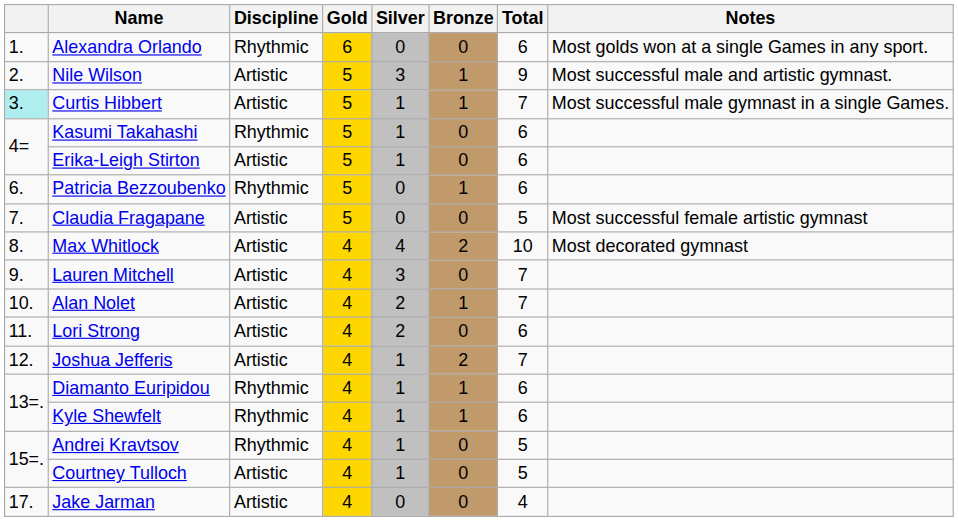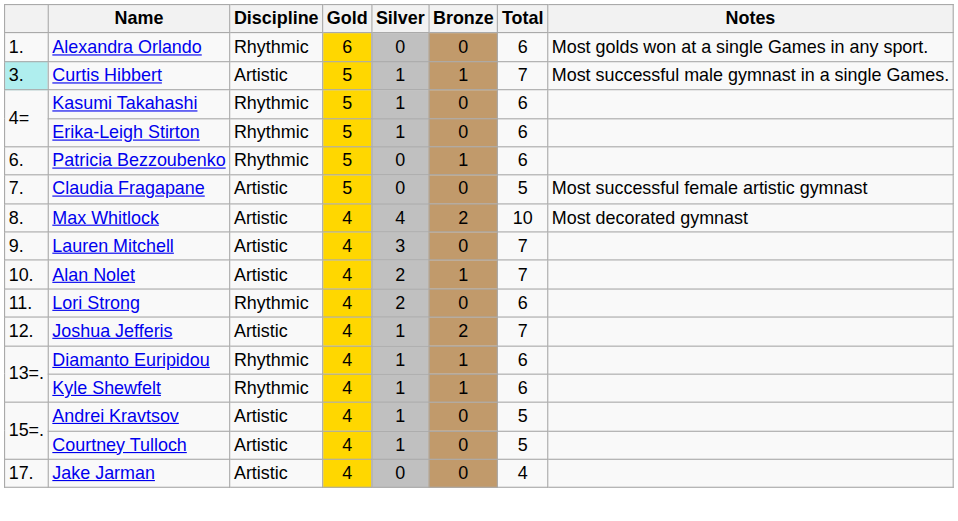 <table class="sortable wikitable">
 <tr>
 <th></th>
 <th>Name</th>
 <th>Discipline</th>
 <th>Gold</th>
 <th>Silver</th>
 <th>Bronze</th>
 <th>Total</th>
 <th>Notes</th>
 </tr>
 <tr>
 <td>1.</td>
 <td> <a href='#'>Alexandra Orlando</a></td>
 <td>Rhythmic</td>
 <td bgcolor="gold" align="center">6</td>
 <td bgcolor="silver" align="center">0</td>
 <td bgcolor="#C19A6B" align="center">0</td>
 <td align="center">6</td>
 <td>Most golds won at a single Games in any sport.</td>
-</tr>
-<tr>
-<td>2.</td>
-<td> <a href='#'>Nile Wilson</a></td>
-<td>Artistic</td>
-<td bgcolor="gold" align="center">5</td>
-<td bgcolor="silver" align="center">3</td>
-<td bgcolor="#C19A6B" align="center">1</td>
-<td align="center">9</td>
-<td>Most successful male and artistic gymnast.</td>
 </tr>
 <tr>
 <td style="background: paleturquoise;">3.</td>
 <td> <a href='#'>Curtis Hibbert</a></td>
 <td>Artistic</td>
 <td bgcolor="gold" align="center">5</td>
 <td bgcolor="silver" align="center">1</td>
 <td bgcolor="#C19A6B" align="center">1</td>
 <td align="center">7</td>
 <td>Most successful male gymnast in a single Games.</td>
 </tr>
 <tr>
 <td rowspan=2>4=</td>
 <td> <a href='#'>Kasumi Takahashi</a></td>
 <td>Rhythmic</td>
 <td bgcolor="gold" align="center">5</td>
 <td bgcolor="silver" align="center">1</td>
 <td bgcolor="#C19A6B" align="center">0</td>
 <td align="center">6</td>
 <td></td>
 </tr>
 <tr>
 <td> <a href='#'>Erika-Leigh Stirton</a></td>
-<td>Artistic</td>
+<td>Rhythmic</td>
 <td bgcolor="gold" align="center">5</td>
 <td bgcolor="silver" align="center">1</td>
 <td bgcolor="#C19A6B" align="center">0</td>
 <td align="center">6</td>
 <td></td>
 </tr>
 <tr>
 <td>6.</td>
 <td> <a href='#'>Patricia Bezzoubenko</a></td>
 <td>Rhythmic</td>
 <td bgcolor="gold" align="center">5</td>
 <td bgcolor="silver" align="center">0</td>
 <td bgcolor="#C19A6B" align="center">1</td>
 <td align="center">6</td>
 <td></td>
 </tr>
 <tr>
 <td>7.</td>
 <td> <a href='#'>Claudia Fragapane</a></td>
 <td>Artistic</td>
 <td bgcolor="gold" align="center">5</td>
 <td bgcolor="silver" align="center">0</td>
 <td bgcolor="#C19A6B" align="center">0</td>
 <td align="center">5</td>
 <td>Most successful female artistic gymnast</td>
 </tr>
 <tr>
 <td>8.</td>
 <td> <a href='#'>Max Whitlock</a></td>
 <td>Artistic</td>
 <td bgcolor="gold" align="center">4</td>
 <td bgcolor="silver" align="center">4</td>
 <td bgcolor="#C19A6B" align="center">2</td>
 <td align="center">10</td>
 <td>Most decorated gymnast</td>
 </tr>
 <tr>
 <td>9.</td>
 <td> <a href='#'>Lauren Mitchell</a></td>
 <td>Artistic</td>
 <td bgcolor="gold" align="center">4</td>
 <td bgcolor="silver" align="center">3</td>
 <td bgcolor="#C19A6B" align="center">0</td>
 <td align="center">7</td>
 <td></td>
 </tr>
 <tr>
 <td>10.</td>
 <td> <a href='#'>Alan Nolet</a></td>
 <td>Artistic</td>
 <td bgcolor="gold" align="center">4</td>
 <td bgcolor="silver" align="center">2</td>
 <td bgcolor="#C19A6B" align="center">1</td>
 <td align="center">7</td>
 <td></td>
 </tr>
 <tr>
 <td>11.</td>
 <td> <a href='#'>Lori Strong</a></td>
-<td>Artistic</td>
+<td>Rhythmic</td>
 <td bgcolor="gold" align="center">4</td>
 <td bgcolor="silver" align="center">2</td>
 <td bgcolor="#C19A6B" align="center">0</td>
 <td align="center">6</td>
 <td></td>
 </tr>
 <tr>
 <td>12.</td>
 <td> <a href='#'>Joshua Jefferis</a></td>
 <td>Artistic</td>
 <td bgcolor="gold" align="center">4</td>
 <td bgcolor="silver" align="center">1</td>
 <td bgcolor="#C19A6B" align="center">2</td>
 <td align="center">7</td>
 <td></td>
 </tr>
 <tr>
 <td rowspan=2>13=.</td>
 <td> <a href='#'>Diamanto Euripidou</a></td>
 <td>Rhythmic</td>
 <td bgcolor="gold" align="center">4</td>
 <td bgcolor="silver" align="center">1</td>
 <td bgcolor="#C19A6B" align="center">1</td>
 <td align="center">6</td>
 <td></td>
 </tr>
 <tr>
 <td> <a href='#'>Kyle Shewfelt</a></td>
 <td>Rhythmic</td>
 <td bgcolor="gold" align="center">4</td>
 <td bgcolor="silver" align="center">1</td>
 <td bgcolor="#C19A6B" align="center">1</td>
 <td align="center">6</td>
 <td></td>
 </tr>
 <tr>
 <td rowspan=2>15=.</td>
 <td> <a href='#'>Andrei Kravtsov</a></td>
-<td>Rhythmic</td>
+<td>Artistic</td>
 <td bgcolor="gold" align="center">4</td>
 <td bgcolor="silver" align="center">1</td>
 <td bgcolor="#C19A6B" align="center">0</td>
 <td align="center">5</td>
 <td></td>
 </tr>
 <tr>
 <td> <a href='#'>Courtney Tulloch</a></td>
 <td>Artistic</td>
 <td bgcolor="gold" align="center">4</td>
 <td bgcolor="silver" align="center">1</td>
 <td bgcolor="#C19A6B" align="center">0</td>
 <td align="center">5</td>
 <td></td>
 </tr>
 <tr>
 <td rowspan=2>17.</td>
 <td> <a href='#'>Jake Jarman</a></td>
 <td>Artistic</td>
 <td bgcolor="gold" align="center">4</td>
 <td bgcolor="silver" align="center">0</td>
 <td bgcolor="#C19A6B" align="center">0</td>
 <td align="center">4</td>
 <td></td>
 </tr>
 </table>
